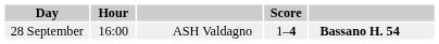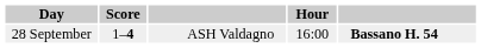 <table border="0" style="border: 1px solid #999 style="font-size:90%; background-color:white">
 <tr align="center" bgcolor="#cccccc">
 <th width="100">  Day  </th>
+<th width="50">Score</th>
+<th width="150"></th>
 <th width="30">  Hour  </th>
-<th width="150"></th>
-<th width="50">Score</th>
 <th width="150"></th>
 </tr>
 <tr align="center" bgcolor="#efefef">
 <td>28 September</td>
+<td>1–<strong>4</strong></td>
+<td align="right">ASH Valdagno   </td>
 <td>16:00</td>
-<td align="right">ASH Valdagno   </td>
-<td>1–<strong>4</strong></td>
 <td align="left">   <strong>Bassano H. 54</strong></td>
 </tr>
 </table>
